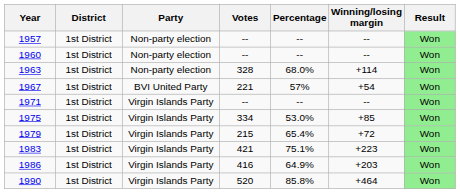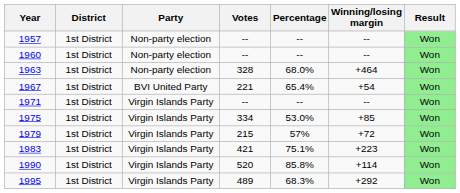 <table class="wikitable" style="margin: 1em auto 1em auto">
 <tr>
 <th align="center" width="75">Year</th>
 <th align="center" width="100">District</th>
 <th align="center" width="150">Party</th>
 <th align="center" width="75">Votes</th>
 <th align="center" width="75">Percentage</th>
 <th align="center" width="75">Winning/losing margin</th>
 <th align="center" width="75">Result</th>
 </tr>
 <tr>
 <td align="center"><a href='#'>1957</a></td>
 <td align="center">1st District</td>
 <td align="center">Non-party election</td>
 <td align="center">--</td>
 <td align="center">--</td>
 <td align="center">--</td>
 <td align="center" style="background: #90EE90;">Won</td>
 </tr>
 <tr>
 <td align="center"><a href='#'>1960</a></td>
 <td align="center">1st District</td>
 <td align="center">Non-party election</td>
 <td align="center">--</td>
 <td align="center">--</td>
 <td align="center">--</td>
 <td align="center" style="background: #90EE90;">Won</td>
 </tr>
 <tr>
 <td align="center"><a href='#'>1963</a></td>
 <td align="center">1st District</td>
 <td align="center">Non-party election</td>
 <td align="center">328</td>
 <td align="center">68.0%</td>
-<td align="center">+114</td>
+<td align="center">+464</td>
 <td align="center" style="background: #90EE90;">Won</td>
 </tr>
 <tr>
 <td align="center"><a href='#'>1967</a></td>
 <td align="center">1st District</td>
 <td align="center">BVI United Party</td>
 <td align="center">221</td>
-<td align="center">57%</td>
+<td align="center">65.4%</td>
 <td align="center">+54</td>
 <td align="center" style="background: #90EE90;">Won</td>
 </tr>
 <tr>
 <td align="center"><a href='#'>1971</a></td>
 <td align="center">1st District</td>
 <td align="center">Virgin Islands Party</td>
 <td align="center">--</td>
 <td align="center">--</td>
 <td align="center">--</td>
 <td align="center" style="background: #90EE90;">Won</td>
 </tr>
 <tr>
 <td align="center"><a href='#'>1975</a></td>
 <td align="center">1st District</td>
 <td align="center">Virgin Islands Party</td>
 <td align="center">334</td>
 <td align="center">53.0%</td>
 <td align="center">+85</td>
 <td align="center" style="background: #90EE90;">Won</td>
 </tr>
 <tr>
 <td align="center"><a href='#'>1979</a></td>
 <td align="center">1st District</td>
 <td align="center">Virgin Islands Party</td>
 <td align="center">215</td>
-<td align="center">65.4%</td>
+<td align="center">57%</td>
 <td align="center">+72</td>
 <td align="center" style="background: #90EE90;">Won</td>
 </tr>
 <tr>
 <td align="center"><a href='#'>1983</a></td>
 <td align="center">1st District</td>
 <td align="center">Virgin Islands Party</td>
 <td align="center">421</td>
 <td align="center">75.1%</td>
 <td align="center">+223</td>
 <td align="center" style="background: #90EE90;">Won</td>
 </tr>
 <tr>
-<td align="center"><a href='#'>1986</a></td>
-<td align="center">1st District</td>
-<td align="center">Virgin Islands Party</td>
-<td align="center">416</td>
-<td align="center">64.9%</td>
-<td align="center">+203</td>
-<td align="center" style="background: #90EE90;">Won</td>
-</tr>
-<tr>
 <td align="center"><a href='#'>1990</a></td>
 <td align="center">1st District</td>
 <td align="center">Virgin Islands Party</td>
 <td align="center">520</td>
 <td align="center">85.8%</td>
-<td align="center">+464</td>
+<td align="center">+114</td>
+<td align="center" style="background: #90EE90;">Won</td>
+</tr>
+<tr>
+<td align="center"><a href='#'>1995</a></td>
+<td align="center">1st District</td>
+<td align="center">Virgin Islands Party</td>
+<td align="center">489</td>
+<td align="center">68.3%</td>
+<td align="center">+292</td>
 <td align="center" style="background: #90EE90;">Won</td>
 </tr>
 </table>
